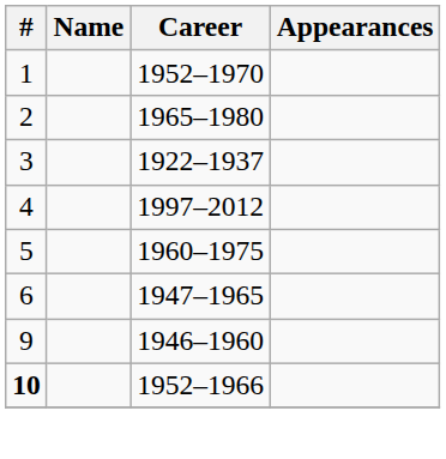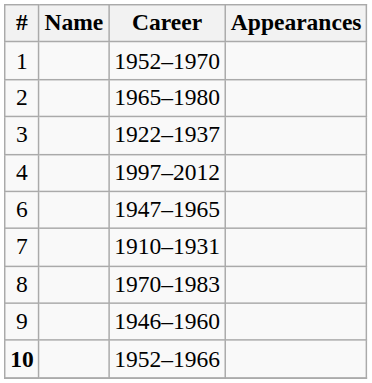 <table class="wikitable sortable" style="text-align: center;">
 <tr>
 <th>#</th>
 <th>Name</th>
 <th>Career</th>
 <th>Appearances</th>
 </tr>
 <tr>
 <td>1</td>
 <td style="text-align:left;"> </td>
 <td>1952–1970</td>
 <td></td>
 </tr>
 <tr>
 <td>2</td>
 <td style="text-align:left;"> </td>
 <td>1965–1980</td>
 <td></td>
 </tr>
 <tr>
 <td>3</td>
 <td style="text-align:left;"> </td>
 <td>1922–1937</td>
 <td></td>
 </tr>
 <tr>
 <td>4</td>
 <td style="text-align:left;"> </td>
 <td>1997–2012</td>
 <td></td>
 </tr>
 <tr>
-<td>5</td>
+<td>6</td>
 <td style="text-align:left;"> </td>
-<td>1960–1975</td>
+<td>1947–1965</td>
 <td></td>
 </tr>
 <tr>
-<td>6</td>
+<td>7</td>
 <td style="text-align:left;"> </td>
-<td>1947–1965</td>
+<td>1910–1931</td>
+<td></td>
+</tr>
+<tr>
+<td>8</td>
+<td style="text-align:left;"> </td>
+<td>1970–1983</td>
 <td></td>
 </tr>
 <tr>
 <td>9</td>
 <td style="text-align:left;"> </td>
 <td>1946–1960</td>
 <td></td>
 </tr>
 <tr>
 <td><strong>10</strong></td>
 <td style="text-align:left;"> </td>
 <td>1952–1966</td>
 <td></td>
 </tr>
 <tr>
 </tr>
 </table>
